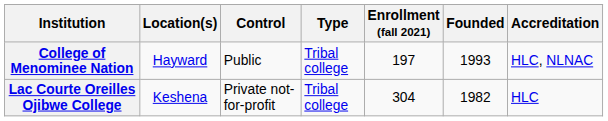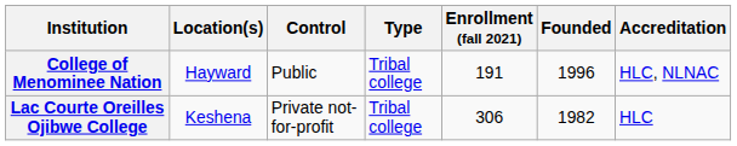 <table class="wikitable sortable plainrowheaders" style="text-align:left; width:100%; font-size:90%">
 <tr>
 </tr>
 <tr>
 <th scope="col">Institution</th>
 <th scope="col">Location(s)</th>
 <th scope="col">Control</th>
 <th scope="col">Type</th>
 <th scope="col">Enrollment<br><small>(fall 2021)</small></th>
 <th scope="col">Founded</th>
 <th scope="col">Accreditation</th>
 </tr>
 <tr>
 <th scope="row"><a href='#'>College of Menominee Nation</a></th>
 <td align="center"><a href='#'>Hayward</a></td>
 <td>Public</td>
 <td><a href='#'>Tribal college</a></td>
-<td align="center">197</td>
-<td align="center">1993</td>
+<td align="center">191</td>
+<td align="center">1996</td>
 <td><a href='#'>HLC</a>, <a href='#'>NLNAC</a></td>
 </tr>
 <tr>
 <th scope="row"><a href='#'>Lac Courte Oreilles Ojibwe College</a></th>
 <td align="center"><a href='#'>Keshena</a></td>
 <td>Private not-for-profit</td>
 <td><a href='#'>Tribal college</a></td>
-<td align="center">304</td>
+<td align="center">306</td>
 <td align="center">1982</td>
 <td><a href='#'>HLC</a></td>
 </tr>
 </table>
